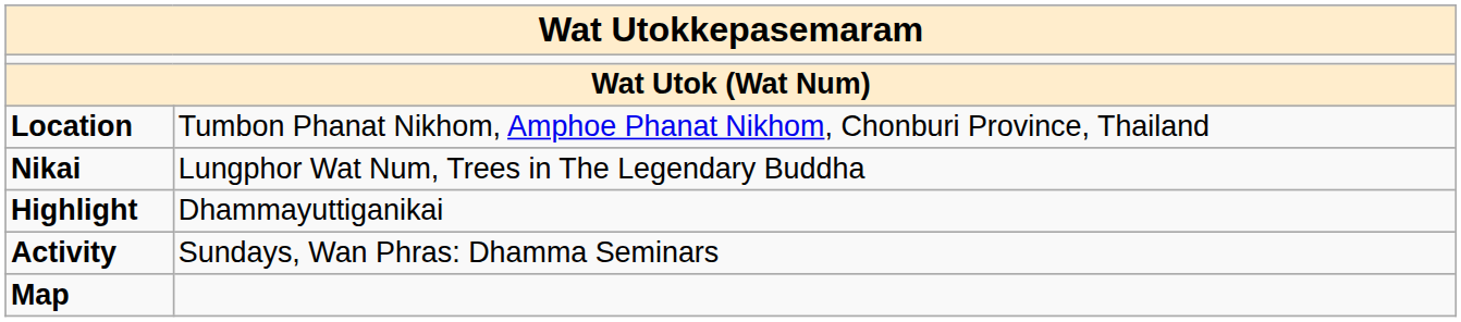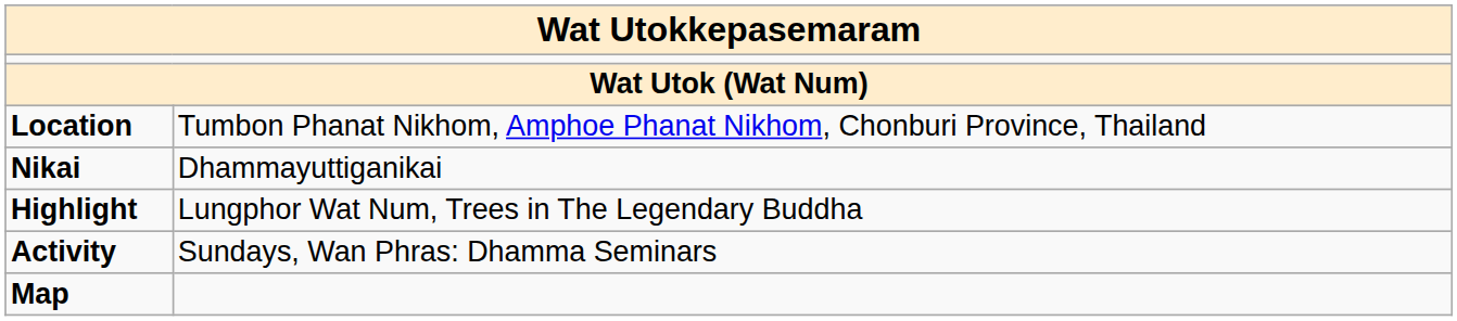 <table border=1 align=right cellpadding=2 cellspacing=0 width="40%" style="margin: 0 0 1em 1em; background: #f9f9f9; border: 1px #aaa solid; border-collapse: collapse;">
 <tr>
 <th align="center" bgcolor="#FFEDCC" colspan="2"><big>Wat Utokkepasemaram</big></th>
 </tr>
 <tr>
 <td align="center" colspan="2"></td>
 </tr>
 <tr>
 <th align="center" bgcolor="#FFEDCC" colspan="2">Wat Utok (Wat Num)</th>
 </tr>
 <tr>
 <th colspan="1" align="left" valign="top">Location</th>
 <td colspan="1" valign="top">Tumbon Phanat Nikhom, <a href='#'>Amphoe Phanat Nikhom</a>, Chonburi Province, Thailand</td>
 </tr>
 <tr>
 <th colspan="1" align="left" valign="top">Nikai</th>
-<td colspan="1" valign="top">Lungphor Wat Num, Trees in The Legendary Buddha</td>
+<td colspan="1" valign="top">Dhammayuttiganikai</td>
 </tr>
 <tr>
 <th colspan="1" align="left" valign="top">Highlight</th>
-<td colspan="1" valign="top">Dhammayuttiganikai</td>
+<td colspan="1" valign="top">Lungphor Wat Num, Trees in The Legendary Buddha</td>
 </tr>
 <tr>
 <th colspan="1" align="left" valign="top">Activity</th>
 <td colspan="1" valign="top">Sundays, Wan Phras: Dhamma Seminars</td>
 </tr>
 <tr>
 <th colspan="1" align="left" valign="top">Map</th>
 <td colspan="1" valign="top"></td>
 </tr>
 </table>
